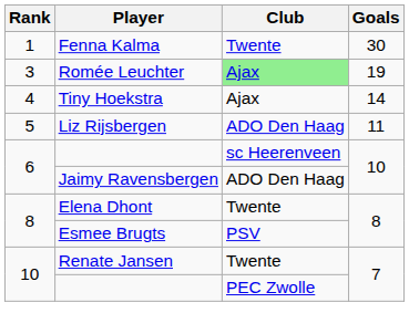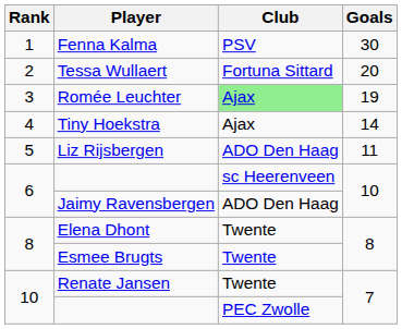 <table class="wikitable" style="text-align:center;">
 <tr>
 <th>Rank</th>
 <th>Player</th>
 <th>Club</th>
 <th>Goals</th>
 </tr>
 <tr>
 <td>1</td>
 <td align=left> <a href='#'>Fenna Kalma</a></td>
-<td align=left><a href='#'>Twente</a></td>
+<td align=left><a href='#'>PSV</a></td>
 <td>30</td>
+</tr>
+<tr>
+<td>2</td>
+<td align=left> <a href='#'>Tessa Wullaert</a></td>
+<td align=left><a href='#'>Fortuna Sittard</a></td>
+<td>20</td>
 </tr>
 <tr>
 <td>3</td>
 <td align=left> <a href='#'>Romée Leuchter</a></td>
 <td align=left style="background: lightgreen;"><a href='#'>Ajax</a></td>
 <td>19</td>
 </tr>
 <tr>
 <td>4</td>
 <td align=left> <a href='#'>Tiny Hoekstra</a></td>
 <td align=left>Ajax</td>
 <td>14</td>
 </tr>
 <tr>
 <td>5</td>
 <td align=left> <a href='#'>Liz Rijsbergen</a></td>
 <td align="left"><a href='#'>ADO Den Haag</a></td>
 <td>11</td>
 </tr>
 <tr>
 <td rowspan="2">6</td>
 <td align="left"> </td>
 <td align="left"><a href='#'>sc Heerenveen</a></td>
 <td rowspan="2">10</td>
 </tr>
 <tr>
 <td align="left"> <a href='#'>Jaimy Ravensbergen</a></td>
 <td align="left">ADO Den Haag</td>
 </tr>
 <tr>
 <td rowspan="2">8</td>
 <td align=left> <a href='#'>Elena Dhont</a></td>
 <td align=left>Twente</td>
 <td rowspan="2">8</td>
 </tr>
 <tr>
 <td align=left> <a href='#'>Esmee Brugts</a></td>
-<td align=left><a href='#'>PSV</a></td>
+<td align=left><a href='#'>Twente</a></td>
 </tr>
 <tr>
 <td rowspan="2">10</td>
 <td align=left> <a href='#'>Renate Jansen</a></td>
 <td align=left>Twente</td>
 <td rowspan="2">7</td>
 </tr>
 <tr>
 <td align=left> </td>
 <td align=left><a href='#'>PEC Zwolle</a></td>
 </tr>
 </table>
